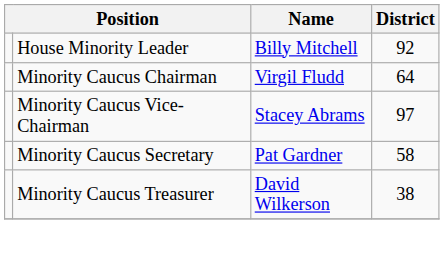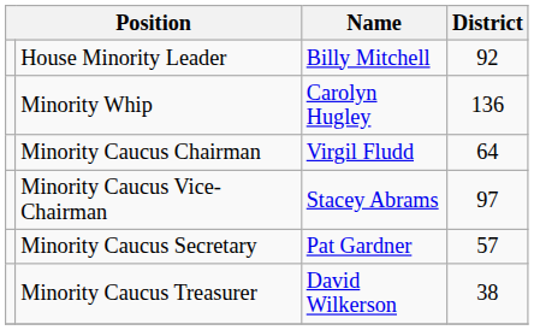 <table class="wikitable">
 <tr>
 <th colspan=2 align=center>Position</th>
 <th align="center" width="99">Name</th>
 <th align=center>District</th>
 </tr>
 <tr>
 <td></td>
 <td width="201">House Minority Leader</td>
 <td><a href='#'>Billy Mitchell</a></td>
 <td align=center>92</td>
+</tr>
+<tr>
+<td></td>
+<td>Minority Whip</td>
+<td><a href='#'>Carolyn Hugley</a></td>
+<td align=center>136</td>
 </tr>
 <tr>
 <td></td>
 <td>Minority Caucus Chairman</td>
 <td><a href='#'>Virgil Fludd</a></td>
 <td align=center>64</td>
 </tr>
 <tr>
 <td></td>
 <td>Minority Caucus Vice-Chairman</td>
 <td><a href='#'>Stacey Abrams</a></td>
 <td align=center>97</td>
 </tr>
 <tr>
 <td></td>
 <td>Minority Caucus Secretary</td>
 <td><a href='#'>Pat Gardner</a></td>
-<td align=center>58</td>
+<td align=center>57</td>
 </tr>
 <tr>
 <td></td>
 <td>Minority Caucus Treasurer</td>
 <td><a href='#'>David Wilkerson</a></td>
 <td align=center>38</td>
 </tr>
 <tr>
 </tr>
 </table>
